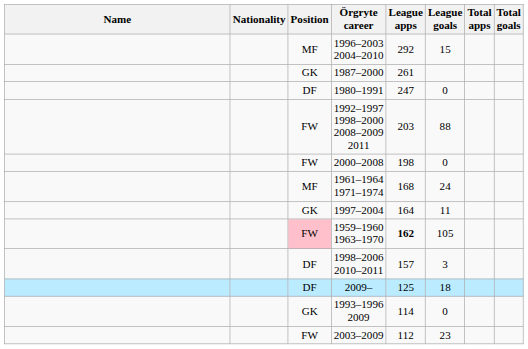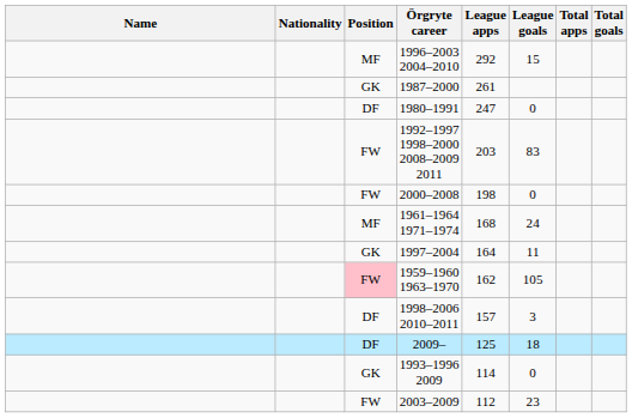 <table class="wikitable sortable" style="text-align: center;">
 <tr>
 <th style="width:20em">Name</th>
 <th>Nationality</th>
 <th>Position</th>
 <th>Örgryte<br>career</th>
 <th>League<br>apps</th>
 <th>League<br>goals</th>
 <th>Total<br>apps</th>
 <th>Total<br>goals</th>
 </tr>
 <tr>
 <td align=left></td>
 <td align=left></td>
 <td>MF</td>
 <td>1996–2003<br>2004–2010</td>
 <td>292</td>
 <td>15</td>
 <td></td>
 <td></td>
 </tr>
 <tr>
 <td align=left></td>
 <td align=left></td>
 <td>GK</td>
 <td>1987–2000</td>
 <td>261</td>
 <td></td>
 <td></td>
 <td></td>
 </tr>
 <tr>
 <td align=left></td>
 <td align=left></td>
 <td>DF</td>
 <td>1980–1991</td>
 <td>247</td>
 <td>0</td>
 <td></td>
 <td></td>
 </tr>
 <tr>
 <td align=left></td>
 <td align=left></td>
 <td>FW</td>
 <td>1992–1997<br>1998–2000<br>2008–2009<br>2011</td>
 <td>203</td>
-<td>88</td>
+<td>83</td>
 <td></td>
 <td></td>
 </tr>
 <tr>
 <td align=left></td>
 <td align=left></td>
 <td>FW</td>
 <td>2000–2008</td>
 <td>198</td>
 <td>0</td>
 <td></td>
 <td></td>
 </tr>
 <tr>
 <td align=left></td>
 <td align=left></td>
 <td>MF</td>
 <td>1961–1964<br>1971–1974</td>
 <td>168</td>
 <td>24</td>
 <td></td>
 <td></td>
 </tr>
 <tr>
 <td align=left></td>
 <td align=left></td>
 <td>GK</td>
 <td>1997–2004</td>
 <td>164</td>
 <td>11</td>
 <td></td>
 <td></td>
 </tr>
 <tr>
 <td align=left></td>
 <td align=left></td>
 <td style="background: pink;">FW</td>
 <td>1959–1960<br>1963–1970</td>
-<td><strong>162</strong></td>
+<td>162</td>
 <td>105</td>
 <td></td>
 <td></td>
 </tr>
 <tr>
 <td align=left></td>
 <td align=left></td>
 <td>DF</td>
 <td>1998–2006<br>2010–2011</td>
 <td>157</td>
 <td>3</td>
 <td></td>
 <td></td>
 </tr>
 <tr style="background:#bbebff;">
 <td align=left></td>
 <td align=left></td>
 <td>DF</td>
 <td>2009–</td>
 <td>125</td>
 <td>18</td>
 <td></td>
 <td></td>
 </tr>
 <tr>
 <td align=left></td>
 <td align=left></td>
 <td>GK</td>
 <td>1993–1996<br>2009</td>
 <td>114</td>
 <td>0</td>
 <td></td>
 <td></td>
 </tr>
 <tr>
 <td align=left></td>
 <td align=left></td>
 <td>FW</td>
 <td>2003–2009</td>
 <td>112</td>
 <td>23</td>
 <td></td>
 <td></td>
 </tr>
 </table>
